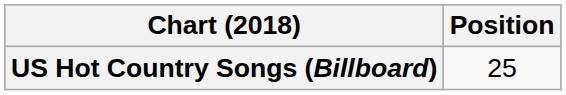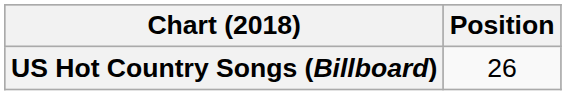 <table class="wikitable sortable plainrowheaders" style="text-align:center">
 <tr>
 <th scope="col">Chart (2018)</th>
 <th scope="col">Position</th>
 </tr>
 <tr>
 <th scope="row">US Hot Country Songs (<em>Billboard</em>)</th>
-<td>25</td>
+<td>26</td>
 </tr>
 </table>
